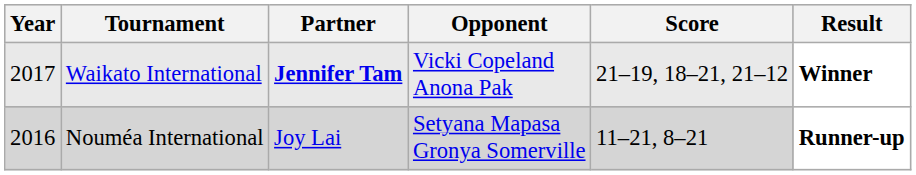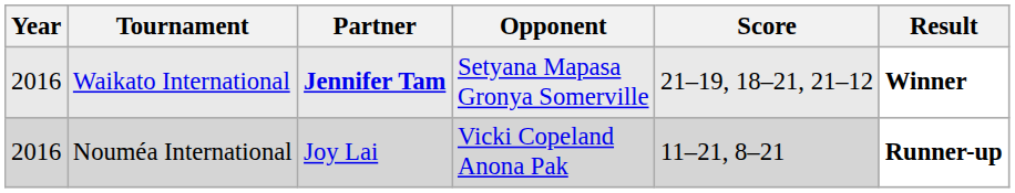 <table class="sortable wikitable" style="font-size: 90%;">
 <tr>
 <th>Year</th>
 <th>Tournament</th>
 <th>Partner</th>
 <th>Opponent</th>
 <th>Score</th>
 <th>Result</th>
 </tr>
 <tr style="background:#E9E9E9">
-<td align="center">2017</td>
+<td align="center">2016</td>
 <td align="left"><a href='#'>Waikato International</a></td>
 <td align="left"><strong> <a href='#'>Jennifer Tam</a></strong></td>
-<td align="left"> <a href='#'>Vicki Copeland</a><br> <a href='#'>Anona Pak</a></td>
+<td align="left"> <a href='#'>Setyana Mapasa</a><br> <a href='#'>Gronya Somerville</a></td>
 <td align="left">21–19, 18–21, 21–12</td>
 <td style="text-align:left; background:white"> <strong>Winner</strong></td>
 </tr>
 <tr style="background:#D5D5D5">
 <td align="center">2016</td>
 <td align="left">Nouméa International</td>
 <td align="left"> <a href='#'>Joy Lai</a></td>
-<td align="left"> <a href='#'>Setyana Mapasa</a><br> <a href='#'>Gronya Somerville</a></td>
+<td align="left"> <a href='#'>Vicki Copeland</a><br> <a href='#'>Anona Pak</a></td>
 <td align="left">11–21, 8–21</td>
 <td style="text-align:left; background:white"> <strong>Runner-up</strong></td>
 </tr>
 </table>
